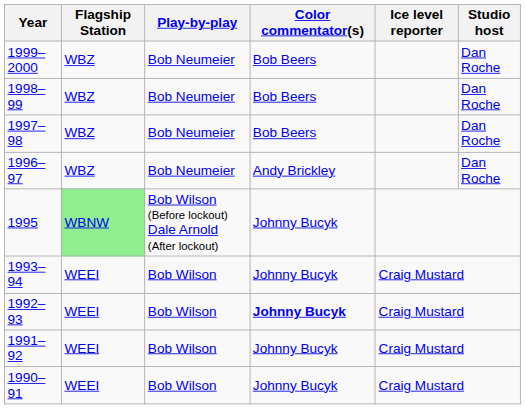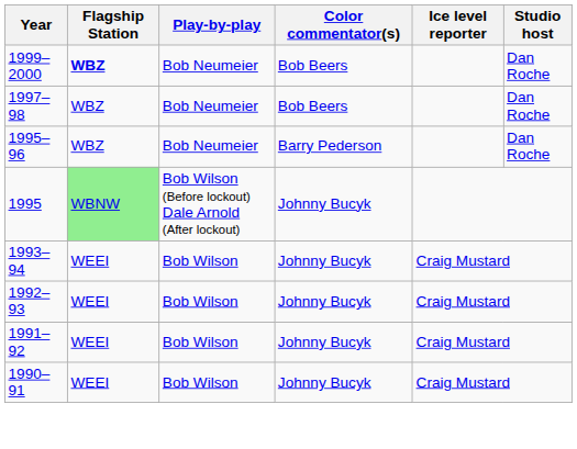 <table class="wikitable">
 <tr>
 <th>Year</th>
 <th>Flagship Station</th>
 <th><a href='#'>Play-by-play</a></th>
 <th><a href='#'>Color commentator</a>(s)</th>
 <th>Ice level reporter</th>
 <th>Studio host</th>
 </tr>
 <tr>
 <td><a href='#'>1999–2000</a></td>
-<td><a href='#'>WBZ</a></td>
-<td><a href='#'>Bob Neumeier</a></td>
-<td><a href='#'>Bob Beers</a></td>
-<td></td>
-<td><a href='#'>Dan Roche</a></td>
-</tr>
-<tr>
-<td><a href='#'>1998–99</a></td>
-<td><a href='#'>WBZ</a></td>
+<td><strong><a href='#'>WBZ</a></strong></td>
 <td><a href='#'>Bob Neumeier</a></td>
 <td><a href='#'>Bob Beers</a></td>
 <td></td>
 <td><a href='#'>Dan Roche</a></td>
 </tr>
 <tr>
 <td><a href='#'>1997–98</a></td>
 <td><a href='#'>WBZ</a></td>
 <td><a href='#'>Bob Neumeier</a></td>
 <td><a href='#'>Bob Beers</a></td>
 <td></td>
 <td><a href='#'>Dan Roche</a></td>
 </tr>
 <tr>
-<td><a href='#'>1996–97</a></td>
+<td><a href='#'>1995–96</a></td>
 <td><a href='#'>WBZ</a></td>
 <td><a href='#'>Bob Neumeier</a></td>
-<td><a href='#'>Andy Brickley</a></td>
+<td><a href='#'>Barry Pederson</a></td>
 <td></td>
 <td><a href='#'>Dan Roche</a></td>
 </tr>
 <tr>
 <td><a href='#'>1995</a></td>
 <td style="background: lightgreen;"><a href='#'>WBNW</a></td>
 <td><a href='#'>Bob Wilson</a> <small>(Before lockout)</small><br><a href='#'>Dale Arnold</a> <small>(After lockout)</small></td>
 <td><a href='#'>Johnny Bucyk</a></td>
 </tr>
 <tr>
 <td><a href='#'>1993–94</a></td>
 <td><a href='#'>WEEI</a></td>
 <td><a href='#'>Bob Wilson</a></td>
 <td><a href='#'>Johnny Bucyk</a></td>
 <td colspan="2"><a href='#'>Craig Mustard</a></td>
 </tr>
 <tr>
 <td><a href='#'>1992–93</a></td>
 <td><a href='#'>WEEI</a></td>
 <td><a href='#'>Bob Wilson</a></td>
-<td><strong><a href='#'>Johnny Bucyk</a></strong></td>
+<td><a href='#'>Johnny Bucyk</a></td>
 <td colspan="2"><a href='#'>Craig Mustard</a></td>
 </tr>
 <tr>
 <td><a href='#'>1991–92</a></td>
 <td><a href='#'>WEEI</a></td>
 <td><a href='#'>Bob Wilson</a></td>
 <td><a href='#'>Johnny Bucyk</a></td>
 <td colspan="2"><a href='#'>Craig Mustard</a></td>
 </tr>
 <tr>
 <td><a href='#'>1990–91</a></td>
 <td><a href='#'>WEEI</a></td>
 <td><a href='#'>Bob Wilson</a></td>
 <td><a href='#'>Johnny Bucyk</a></td>
 <td colspan="2"><a href='#'>Craig Mustard</a></td>
 </tr>
 </table>
